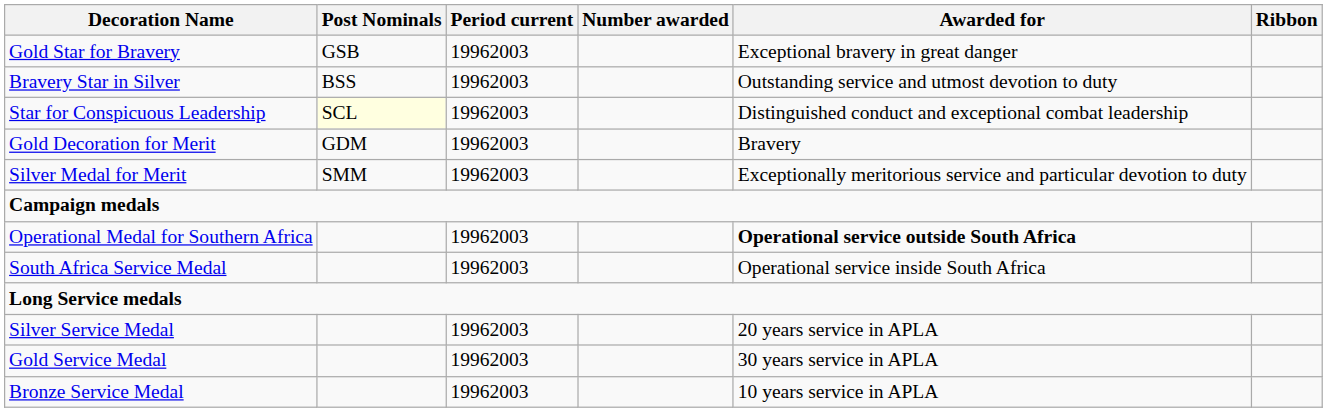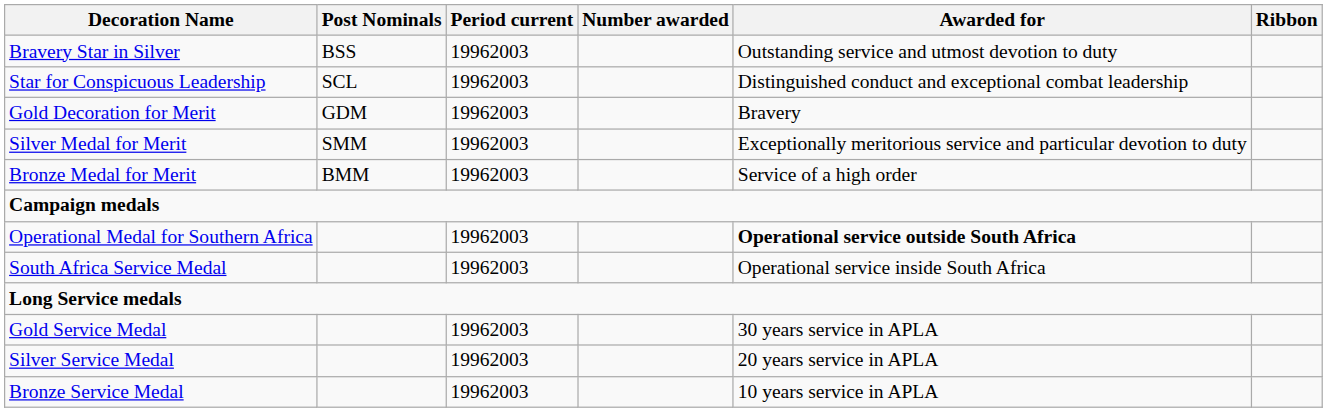 <table class="wikitable col6center">
 <tr>
 <th>Decoration Name</th>
 <th>Post Nominals</th>
 <th>Period current</th>
 <th>Number awarded</th>
 <th>Awarded for</th>
 <th>Ribbon</th>
-</tr>
-<tr>
-<td><a href='#'>Gold Star for Bravery</a></td>
-<td>GSB</td>
-<td>19962003</td>
-<td></td>
-<td>Exceptional bravery in great danger</td>
-<td></td>
 </tr>
 <tr>
 <td><a href='#'>Bravery Star in Silver</a></td>
 <td>BSS</td>
 <td>19962003</td>
 <td></td>
 <td>Outstanding service and utmost devotion to duty</td>
 <td></td>
 </tr>
 <tr>
 <td><a href='#'>Star for Conspicuous Leadership</a></td>
-<td style="background: lightyellow;">SCL</td>
+<td>SCL</td>
 <td>19962003</td>
 <td></td>
 <td>Distinguished conduct and exceptional combat leadership</td>
 <td></td>
 </tr>
 <tr>
 <td><a href='#'>Gold Decoration for Merit</a></td>
 <td>GDM</td>
 <td>19962003</td>
 <td></td>
 <td>Bravery</td>
 <td></td>
 </tr>
 <tr>
 <td><a href='#'>Silver Medal for Merit</a></td>
 <td>SMM</td>
 <td>19962003</td>
 <td></td>
 <td>Exceptionally meritorious service and particular devotion to duty</td>
+<td></td>
+</tr>
+<tr>
+<td><a href='#'>Bronze Medal for Merit</a></td>
+<td>BMM</td>
+<td>19962003</td>
+<td></td>
+<td>Service of a high order</td>
 <td></td>
 </tr>
 <tr>
 <td colspan="6"><strong>Campaign medals</strong></td>
 </tr>
 <tr>
 <td><a href='#'>Operational Medal for Southern Africa</a></td>
 <td></td>
 <td>19962003</td>
 <td></td>
 <td><strong>Operational service outside South Africa</strong></td>
 <td></td>
 </tr>
 <tr>
 <td><a href='#'>South Africa Service Medal</a></td>
 <td></td>
 <td>19962003</td>
 <td></td>
 <td>Operational service inside South Africa</td>
 <td></td>
 </tr>
 <tr>
 <td colspan="6"><strong>Long Service medals</strong></td>
 </tr>
 <tr>
+<td><a href='#'>Gold Service Medal</a></td>
+<td></td>
+<td>19962003</td>
+<td></td>
+<td>30 years service in APLA</td>
+<td></td>
+</tr>
+<tr>
 <td><a href='#'>Silver Service Medal</a></td>
 <td></td>
 <td>19962003</td>
 <td></td>
 <td>20 years service in APLA</td>
-<td></td>
-</tr>
-<tr>
-<td><a href='#'>Gold Service Medal</a></td>
-<td></td>
-<td>19962003</td>
-<td></td>
-<td>30 years service in APLA</td>
 <td></td>
 </tr>
 <tr>
 <td><a href='#'>Bronze Service Medal</a></td>
 <td></td>
 <td>19962003</td>
 <td></td>
 <td>10 years service in APLA</td>
 <td></td>
 </tr>
 </table>
